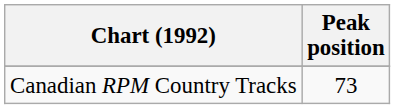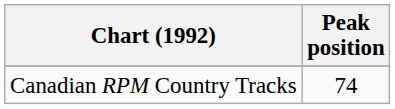 <table class="wikitable">
 <tr>
 <th>Chart (1992)</th>
 <th>Peak<br>position</th>
 </tr>
 <tr>
 </tr>
 <tr>
 <td>Canadian <em>RPM</em> Country Tracks</td>
-<td align="center">73</td>
+<td align="center">74</td>
 </tr>
 </table>
